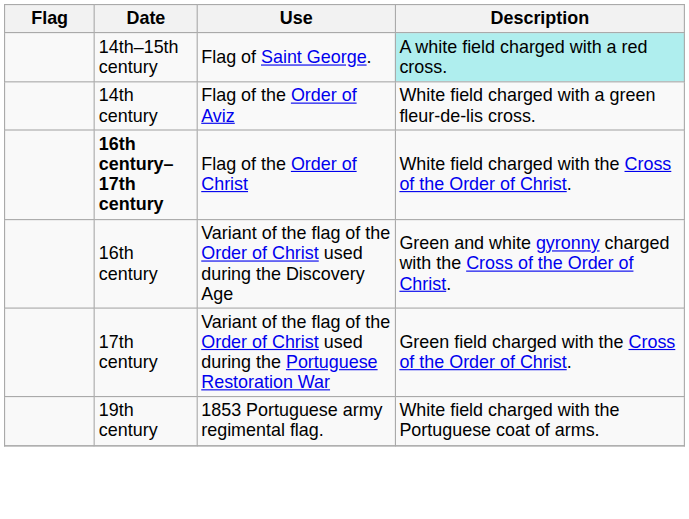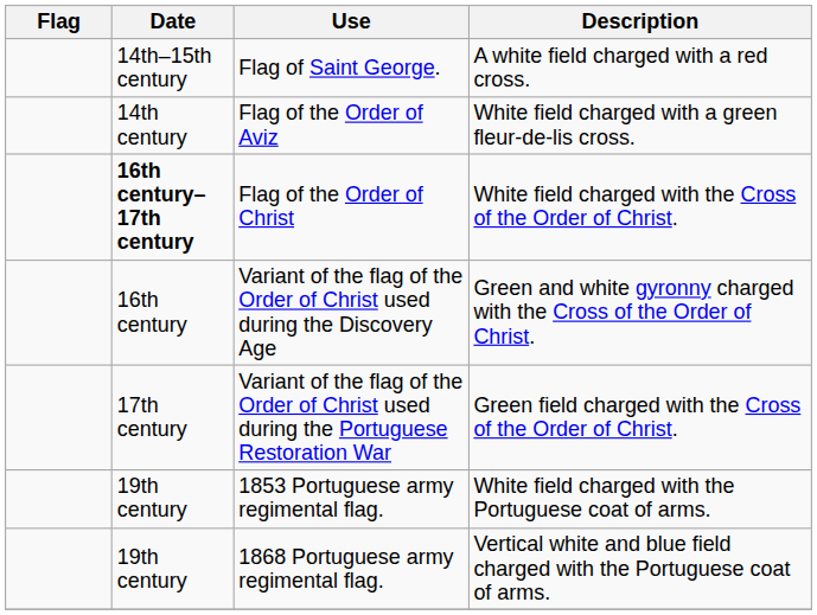 <table class="wikitable">
 <tr>
 <th width="110">Flag</th>
 <th width="100">Date</th>
 <th width="250">Use</th>
 <th width="400">Description</th>
 </tr>
 <tr>
 <td></td>
 <td>14th–15th century</td>
 <td>Flag of <a href='#'>Saint George</a>.</td>
-<td style="background: paleturquoise;">A white field charged with a red cross.</td>
+<td>A white field charged with a red cross.</td>
 </tr>
 <tr>
 <td></td>
 <td>14th century</td>
 <td>Flag of the <a href='#'>Order of Aviz</a></td>
 <td>White field charged with a green fleur-de-lis cross.</td>
 </tr>
 <tr>
 <td></td>
 <td><strong>16th century–17th century</strong></td>
 <td>Flag of the <a href='#'>Order of Christ</a></td>
 <td>White field charged with the <a href='#'>Cross of the Order of Christ</a>.</td>
 </tr>
 <tr>
 <td></td>
 <td>16th century</td>
 <td>Variant of the flag of the <a href='#'>Order of Christ</a> used during the Discovery Age</td>
 <td>Green and white <a href='#'>gyronny</a> charged with the <a href='#'>Cross of the Order of Christ</a>.</td>
 </tr>
 <tr>
 <td></td>
 <td>17th century</td>
 <td>Variant of the flag of the <a href='#'>Order of Christ</a> used during the <a href='#'>Portuguese Restoration War</a></td>
 <td>Green field charged with the <a href='#'>Cross of the Order of Christ</a>.</td>
 </tr>
 <tr>
 <td></td>
 <td>19th century</td>
 <td>1853 Portuguese army regimental flag.</td>
 <td>White field charged with the Portuguese coat of arms.</td>
 </tr>
 <tr>
+<td></td>
+<td>19th century</td>
+<td>1868 Portuguese army regimental flag.</td>
+<td>Vertical white and blue field charged with the Portuguese coat of arms.</td>
+</tr>
+<tr>
 </tr>
 </table>
